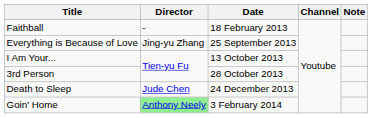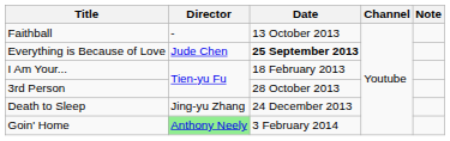 <table class="wikitable">
 <tr>
 <th>Title</th>
 <th>Director</th>
 <th>Date</th>
 <th>Channel</th>
 <th>Note</th>
 </tr>
 <tr>
 <td>Faithball</td>
 <td>-</td>
-<td>18 February 2013</td>
+<td>13 October 2013</td>
 <td rowspan="6">Youtube</td>
 <td></td>
 </tr>
 <tr>
 <td>Everything is Because of Love</td>
-<td>Jing-yu Zhang</td>
-<td>25 September 2013</td>
+<td><a href='#'>Jude Chen</a></td>
+<td><strong>25 September 2013</strong></td>
 <td></td>
 </tr>
 <tr>
 <td>I Am Your...</td>
 <td rowspan="2"><a href='#'>Tien-yu Fu</a></td>
-<td>13 October 2013</td>
+<td>18 February 2013</td>
 <td></td>
 </tr>
 <tr>
 <td>3rd Person</td>
 <td>28 October 2013</td>
 <td></td>
 </tr>
 <tr>
 <td>Death to Sleep</td>
-<td><a href='#'>Jude Chen</a></td>
+<td>Jing-yu Zhang</td>
 <td>24 December 2013</td>
 <td></td>
 </tr>
 <tr>
 <td>Goin' Home</td>
 <td style="background: lightgreen;"><a href='#'>Anthony Neely</a></td>
 <td>3 February 2014</td>
 <td></td>
 </tr>
 </table>
